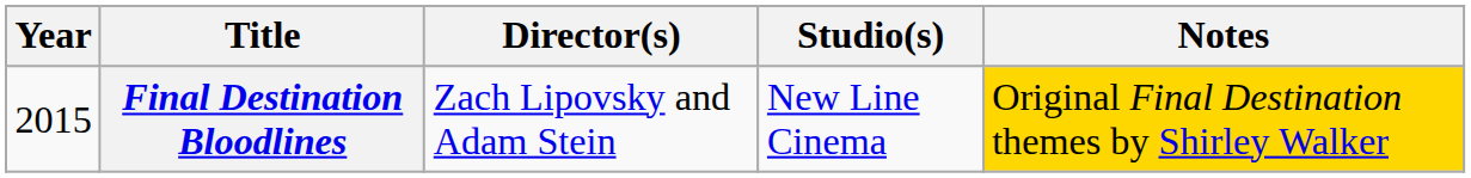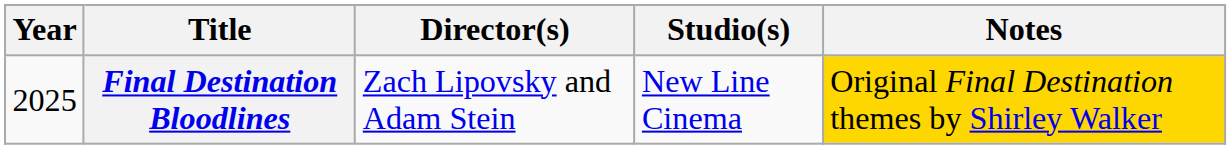 <table class="wikitable sortable">
 <tr>
 <th>Year</th>
 <th>Title</th>
 <th>Director(s)</th>
 <th>Studio(s)</th>
 <th>Notes</th>
 </tr>
 <tr>
-<td>2015</td>
+<td>2025</td>
 <th><em><a href='#'>Final Destination Bloodlines</a></em></th>
 <td><a href='#'>Zach Lipovsky</a> and <a href='#'>Adam Stein</a></td>
 <td><a href='#'>New Line Cinema</a></td>
 <td style="background: gold;">Original <em>Final Destination</em> themes by <a href='#'>Shirley Walker</a></td>
 </tr>
 </table>
